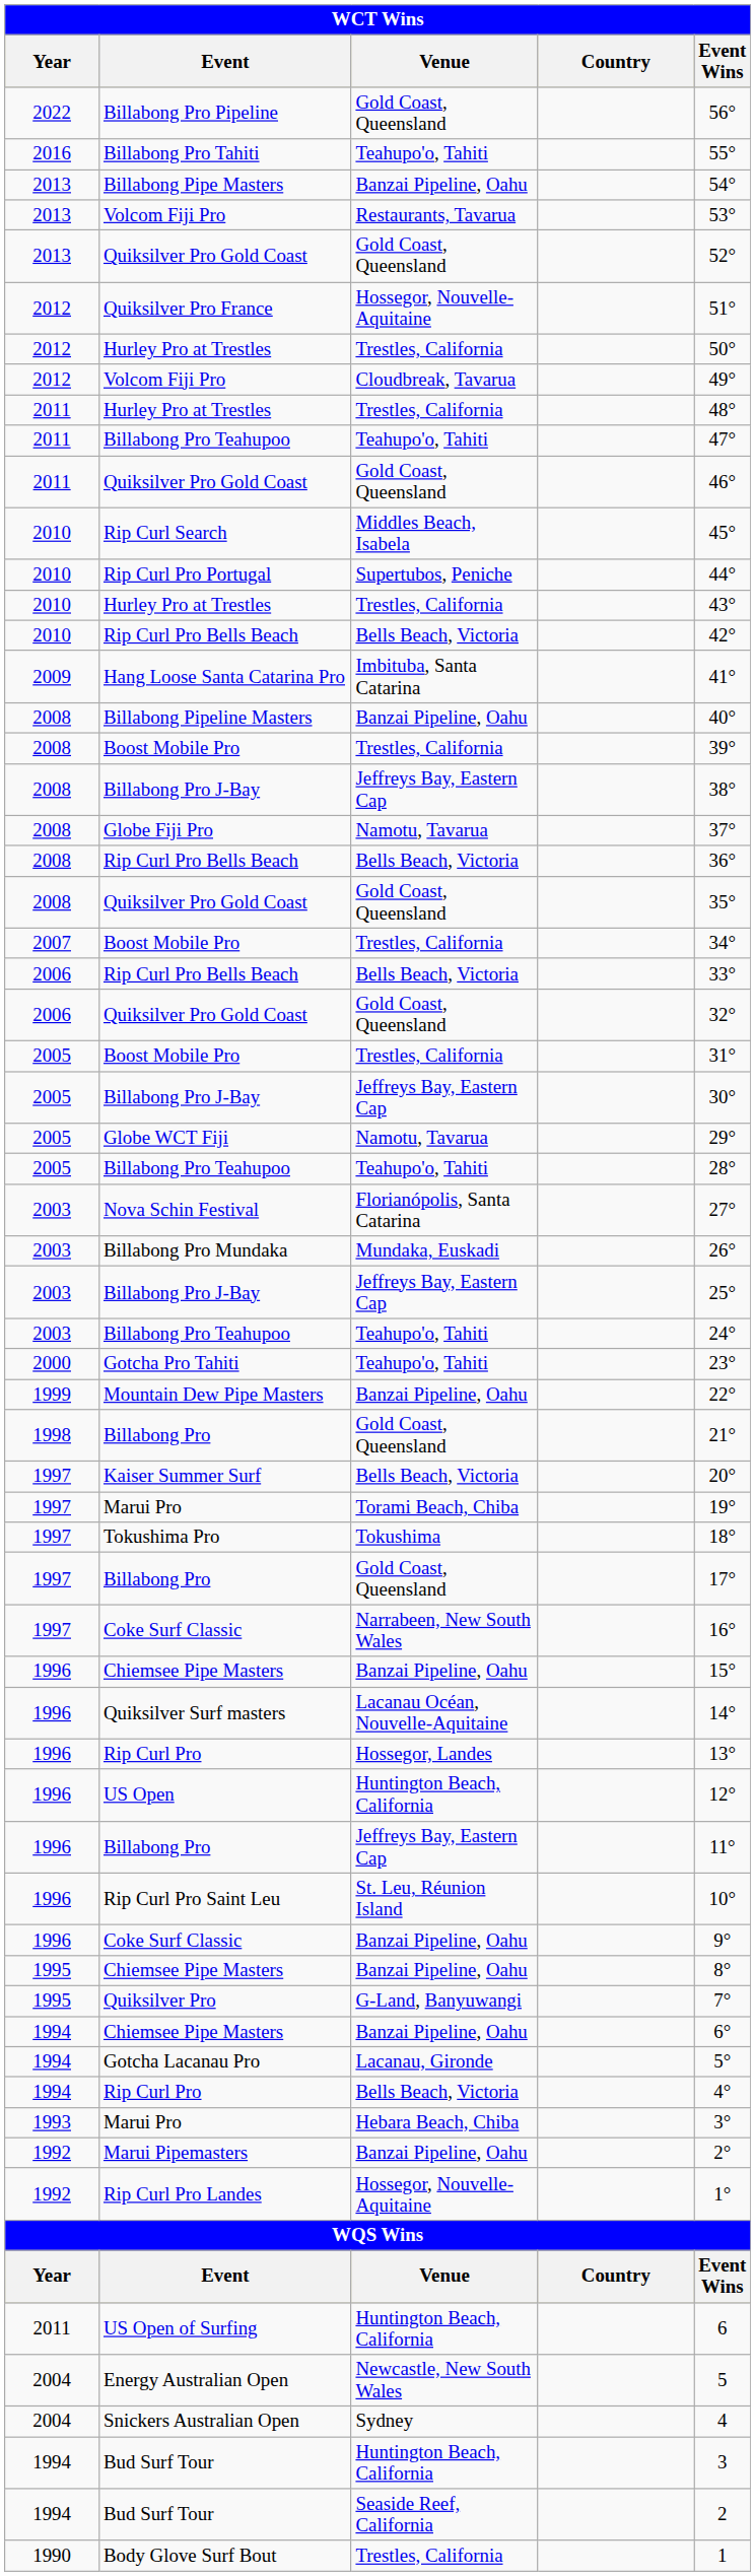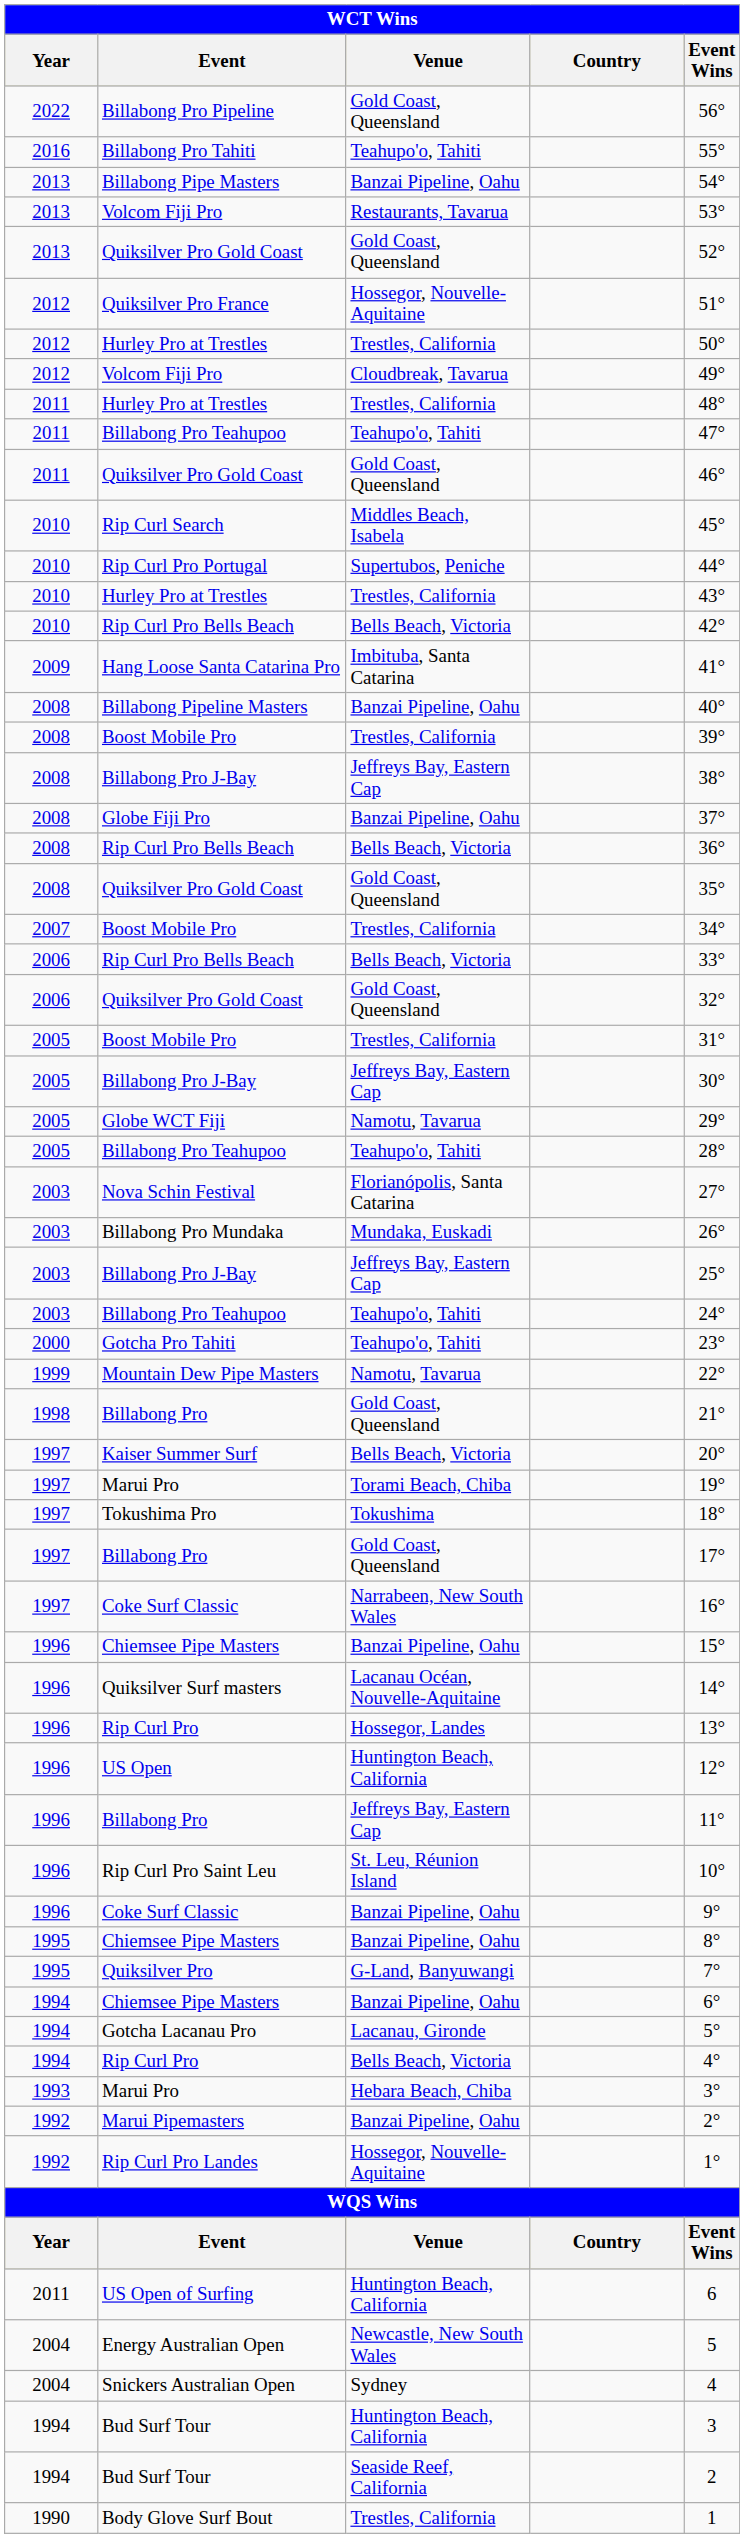 <table class="wikitable" style="width:100%;">
 <tr bgcolor=skyblue>
 <td colspan=5; style="background: blue; color: white" align="center"><strong>WCT Wins</strong></td>
 </tr>
 <tr bgcolor=#bdb76b>
 <th>Year</th>
 <th>Event</th>
 <th>Venue</th>
 <th>Country</th>
 <th width=     5%>Event Wins</th>
 </tr>
 <tr>
 <td style=text-align:center><a href='#'>2022</a></td>
 <td><a href='#'>Billabong Pro Pipeline</a></td>
 <td><a href='#'>Gold Coast</a>, Queensland</td>
 <td></td>
 <td style=text-align:center>56°</td>
 </tr>
 <tr>
 <td style=text-align:center><a href='#'>2016</a></td>
 <td><a href='#'>Billabong Pro Tahiti</a></td>
 <td><a href='#'>Teahupo'o</a>, <a href='#'>Tahiti</a></td>
 <td></td>
 <td style=text-align:center>55°</td>
 </tr>
 <tr>
 <td style=text-align:center><a href='#'>2013</a></td>
 <td><a href='#'>Billabong Pipe Masters</a></td>
 <td><a href='#'>Banzai Pipeline</a>, <a href='#'>Oahu</a></td>
 <td></td>
 <td style=text-align:center>54°</td>
 </tr>
 <tr>
 <td style=text-align:center><a href='#'>2013</a></td>
 <td><a href='#'>Volcom Fiji Pro</a></td>
 <td><a href='#'>Restaurants, Tavarua</a></td>
 <td></td>
 <td style=text-align:center>53°</td>
 </tr>
 <tr>
 <td style=text-align:center><a href='#'>2013</a></td>
 <td><a href='#'>Quiksilver Pro Gold Coast</a></td>
 <td><a href='#'>Gold Coast</a>, Queensland</td>
 <td></td>
 <td style=text-align:center>52°</td>
 </tr>
 <tr>
 <td style=text-align:center><a href='#'>2012</a></td>
 <td><a href='#'>Quiksilver Pro France</a></td>
 <td><a href='#'>Hossegor</a>, <a href='#'>Nouvelle-Aquitaine</a></td>
 <td></td>
 <td style=text-align:center>51°</td>
 </tr>
 <tr>
 <td style=text-align:center><a href='#'>2012</a></td>
 <td><a href='#'>Hurley Pro at Trestles</a></td>
 <td><a href='#'>Trestles, California</a></td>
 <td></td>
 <td style=text-align:center>50°</td>
 </tr>
 <tr>
 <td style=text-align:center><a href='#'>2012</a></td>
 <td><a href='#'>Volcom Fiji Pro</a></td>
 <td><a href='#'>Cloudbreak</a>, <a href='#'>Tavarua</a></td>
 <td></td>
 <td style=text-align:center>49°</td>
 </tr>
 <tr>
 <td style=text-align:center><a href='#'>2011</a></td>
 <td><a href='#'>Hurley Pro at Trestles</a></td>
 <td><a href='#'>Trestles, California</a></td>
 <td></td>
 <td style=text-align:center>48°</td>
 </tr>
 <tr>
 <td style=text-align:center><a href='#'>2011</a></td>
 <td><a href='#'>Billabong Pro Teahupoo</a></td>
 <td><a href='#'>Teahupo'o</a>, <a href='#'>Tahiti</a></td>
 <td></td>
 <td style=text-align:center>47°</td>
 </tr>
 <tr>
 <td style=text-align:center><a href='#'>2011</a></td>
 <td><a href='#'>Quiksilver Pro Gold Coast</a></td>
 <td><a href='#'>Gold Coast</a>, Queensland</td>
 <td></td>
 <td style=text-align:center>46°</td>
 </tr>
 <tr>
 <td style=text-align:center><a href='#'>2010</a></td>
 <td><a href='#'>Rip Curl Search</a></td>
 <td><a href='#'>Middles Beach, Isabela</a></td>
 <td></td>
 <td style=text-align:center>45°</td>
 </tr>
 <tr>
 <td style=text-align:center><a href='#'>2010</a></td>
 <td><a href='#'>Rip Curl Pro Portugal</a></td>
 <td><a href='#'>Supertubos</a>, <a href='#'>Peniche</a></td>
 <td></td>
 <td style=text-align:center>44°</td>
 </tr>
 <tr>
 <td style=text-align:center><a href='#'>2010</a></td>
 <td><a href='#'>Hurley Pro at Trestles</a></td>
 <td><a href='#'>Trestles, California</a></td>
 <td></td>
 <td style=text-align:center>43°</td>
 </tr>
 <tr>
 <td style=text-align:center><a href='#'>2010</a></td>
 <td><a href='#'>Rip Curl Pro Bells Beach</a></td>
 <td><a href='#'>Bells Beach</a>,  <a href='#'>Victoria</a></td>
 <td></td>
 <td style=text-align:center>42°</td>
 </tr>
 <tr>
 <td style=text-align:center><a href='#'>2009</a></td>
 <td><a href='#'>Hang Loose Santa Catarina Pro</a></td>
 <td><a href='#'>Imbituba</a>, Santa Catarina</td>
 <td></td>
 <td style=text-align:center>41°</td>
 </tr>
 <tr>
 <td style=text-align:center><a href='#'>2008</a></td>
 <td><a href='#'>Billabong Pipeline Masters</a></td>
 <td><a href='#'>Banzai Pipeline</a>, <a href='#'>Oahu</a></td>
 <td></td>
 <td style=text-align:center>40°</td>
 </tr>
 <tr>
 <td style=text-align:center><a href='#'>2008</a></td>
 <td><a href='#'>Boost Mobile Pro</a></td>
 <td><a href='#'>Trestles, California</a></td>
 <td></td>
 <td style=text-align:center>39°</td>
 </tr>
 <tr>
 <td style=text-align:center><a href='#'>2008</a></td>
 <td><a href='#'>Billabong Pro J-Bay</a></td>
 <td><a href='#'>Jeffreys Bay, Eastern Cap</a></td>
 <td></td>
 <td style=text-align:center>38°</td>
 </tr>
 <tr>
 <td style=text-align:center><a href='#'>2008</a></td>
 <td><a href='#'>Globe Fiji Pro</a></td>
-<td><a href='#'>Namotu</a>, <a href='#'>Tavarua</a></td>
+<td><a href='#'>Banzai Pipeline</a>, <a href='#'>Oahu</a></td>
 <td></td>
 <td style=text-align:center>37°</td>
 </tr>
 <tr>
 <td style=text-align:center><a href='#'>2008</a></td>
 <td><a href='#'>Rip Curl Pro Bells Beach</a></td>
 <td><a href='#'>Bells Beach</a>,  <a href='#'>Victoria</a></td>
 <td></td>
 <td style=text-align:center>36°</td>
 </tr>
 <tr>
 <td style=text-align:center><a href='#'>2008</a></td>
 <td><a href='#'>Quiksilver Pro Gold Coast</a></td>
 <td><a href='#'>Gold Coast</a>, Queensland</td>
 <td></td>
 <td style=text-align:center>35°</td>
 </tr>
 <tr>
 <td style=text-align:center><a href='#'>2007</a></td>
 <td><a href='#'>Boost Mobile Pro</a></td>
 <td><a href='#'>Trestles, California</a></td>
 <td></td>
 <td style=text-align:center>34°</td>
 </tr>
 <tr>
 <td style=text-align:center><a href='#'>2006</a></td>
 <td><a href='#'>Rip Curl Pro Bells Beach</a></td>
 <td><a href='#'>Bells Beach</a>,  <a href='#'>Victoria</a></td>
 <td></td>
 <td style=text-align:center>33°</td>
 </tr>
 <tr>
 <td style=text-align:center><a href='#'>2006</a></td>
 <td><a href='#'>Quiksilver Pro Gold Coast</a></td>
 <td><a href='#'>Gold Coast</a>, Queensland</td>
 <td></td>
 <td style=text-align:center>32°</td>
 </tr>
 <tr>
 <td style=text-align:center><a href='#'>2005</a></td>
 <td><a href='#'>Boost Mobile Pro</a></td>
 <td><a href='#'>Trestles, California</a></td>
 <td></td>
 <td style=text-align:center>31°</td>
 </tr>
 <tr>
 <td style=text-align:center><a href='#'>2005</a></td>
 <td><a href='#'>Billabong Pro J-Bay</a></td>
 <td><a href='#'>Jeffreys Bay, Eastern Cap</a></td>
 <td></td>
 <td style=text-align:center>30°</td>
 </tr>
 <tr>
 <td style=text-align:center><a href='#'>2005</a></td>
 <td><a href='#'>Globe WCT Fiji</a></td>
 <td><a href='#'>Namotu</a>, <a href='#'>Tavarua</a></td>
 <td></td>
 <td style=text-align:center>29°</td>
 </tr>
 <tr>
 <td style=text-align:center><a href='#'>2005</a></td>
 <td><a href='#'>Billabong Pro Teahupoo</a></td>
 <td><a href='#'>Teahupo'o</a>, <a href='#'>Tahiti</a></td>
 <td></td>
 <td style=text-align:center>28°</td>
 </tr>
 <tr>
 <td style=text-align:center><a href='#'>2003</a></td>
 <td><a href='#'>Nova Schin Festival</a></td>
 <td><a href='#'>Florianópolis</a>, Santa Catarina</td>
 <td></td>
 <td style=text-align:center>27°</td>
 </tr>
 <tr>
 <td style=text-align:center><a href='#'>2003</a></td>
 <td>Billabong Pro Mundaka</td>
 <td><a href='#'>Mundaka, Euskadi</a></td>
 <td></td>
 <td style=text-align:center>26°</td>
 </tr>
 <tr>
 <td style=text-align:center><a href='#'>2003</a></td>
 <td><a href='#'>Billabong Pro J-Bay</a></td>
 <td><a href='#'>Jeffreys Bay, Eastern Cap</a></td>
 <td></td>
 <td style=text-align:center>25°</td>
 </tr>
 <tr>
 <td style=text-align:center><a href='#'>2003</a></td>
 <td><a href='#'>Billabong Pro Teahupoo</a></td>
 <td><a href='#'>Teahupo'o</a>, <a href='#'>Tahiti</a></td>
 <td></td>
 <td style=text-align:center>24°</td>
 </tr>
 <tr>
 <td style=text-align:center><a href='#'>2000</a></td>
 <td><a href='#'>Gotcha Pro Tahiti</a></td>
 <td><a href='#'>Teahupo'o</a>, <a href='#'>Tahiti</a></td>
 <td></td>
 <td style=text-align:center>23°</td>
 </tr>
 <tr>
 <td style=text-align:center><a href='#'>1999</a></td>
 <td><a href='#'>Mountain Dew Pipe Masters</a></td>
-<td><a href='#'>Banzai Pipeline</a>, <a href='#'>Oahu</a></td>
+<td><a href='#'>Namotu</a>, <a href='#'>Tavarua</a></td>
 <td></td>
 <td style=text-align:center>22°</td>
 </tr>
 <tr>
 <td style=text-align:center><a href='#'>1998</a></td>
 <td><a href='#'>Billabong Pro</a></td>
 <td><a href='#'>Gold Coast</a>, Queensland</td>
 <td></td>
 <td style=text-align:center>21°</td>
 </tr>
 <tr>
 <td style=text-align:center><a href='#'>1997</a></td>
 <td><a href='#'>Kaiser Summer Surf</a></td>
 <td><a href='#'>Bells Beach</a>,  <a href='#'>Victoria</a></td>
 <td></td>
 <td style=text-align:center>20°</td>
 </tr>
 <tr>
 <td style=text-align:center><a href='#'>1997</a></td>
 <td>Marui Pro</td>
 <td><a href='#'>Torami Beach, Chiba</a></td>
 <td></td>
 <td style=text-align:center>19°</td>
 </tr>
 <tr>
 <td style=text-align:center><a href='#'>1997</a></td>
 <td>Tokushima Pro</td>
 <td><a href='#'>Tokushima</a></td>
 <td></td>
 <td style=text-align:center>18°</td>
 </tr>
 <tr>
 <td style=text-align:center><a href='#'>1997</a></td>
 <td><a href='#'>Billabong Pro</a></td>
 <td><a href='#'>Gold Coast</a>, Queensland</td>
 <td></td>
 <td style=text-align:center>17°</td>
 </tr>
 <tr>
 <td style=text-align:center><a href='#'>1997</a></td>
 <td><a href='#'>Coke Surf Classic</a></td>
 <td><a href='#'>Narrabeen, New South Wales</a></td>
 <td></td>
 <td style=text-align:center>16°</td>
 </tr>
 <tr>
 <td style=text-align:center><a href='#'>1996</a></td>
 <td><a href='#'>Chiemsee Pipe Masters</a></td>
 <td><a href='#'>Banzai Pipeline</a>, <a href='#'>Oahu</a></td>
 <td></td>
 <td style=text-align:center>15°</td>
 </tr>
 <tr>
 <td style=text-align:center><a href='#'>1996</a></td>
 <td>Quiksilver Surf masters</td>
 <td><a href='#'>Lacanau Océan</a>, <a href='#'>Nouvelle-Aquitaine</a></td>
 <td></td>
 <td style=text-align:center>14°</td>
 </tr>
 <tr>
 <td style=text-align:center><a href='#'>1996</a></td>
 <td><a href='#'>Rip Curl Pro</a></td>
 <td><a href='#'>Hossegor, Landes</a></td>
 <td></td>
 <td style=text-align:center>13°</td>
 </tr>
 <tr>
 <td style=text-align:center><a href='#'>1996</a></td>
 <td><a href='#'>US Open</a></td>
 <td><a href='#'>Huntington Beach, California</a></td>
 <td></td>
 <td style=text-align:center>12°</td>
 </tr>
 <tr>
 <td style=text-align:center><a href='#'>1996</a></td>
 <td><a href='#'>Billabong Pro</a></td>
 <td><a href='#'>Jeffreys Bay, Eastern Cap</a></td>
 <td></td>
 <td style=text-align:center>11°</td>
 </tr>
 <tr>
 <td style=text-align:center><a href='#'>1996</a></td>
 <td>Rip Curl Pro Saint Leu</td>
 <td><a href='#'>St. Leu, Réunion Island</a></td>
 <td></td>
 <td style=text-align:center>10°</td>
 </tr>
 <tr>
 <td style=text-align:center><a href='#'>1996</a></td>
 <td><a href='#'>Coke Surf Classic</a></td>
 <td><a href='#'>Banzai Pipeline</a>, <a href='#'>Oahu</a></td>
 <td></td>
 <td style=text-align:center>9°</td>
 </tr>
 <tr>
 <td style=text-align:center><a href='#'>1995</a></td>
 <td><a href='#'>Chiemsee Pipe Masters</a></td>
 <td><a href='#'>Banzai Pipeline</a>, <a href='#'>Oahu</a></td>
 <td></td>
 <td style=text-align:center>8°</td>
 </tr>
 <tr>
 <td style=text-align:center><a href='#'>1995</a></td>
 <td><a href='#'>Quiksilver Pro</a></td>
 <td><a href='#'>G-Land</a>, <a href='#'>Banyuwangi</a></td>
 <td></td>
 <td style=text-align:center>7°</td>
 </tr>
 <tr>
 <td style=text-align:center><a href='#'>1994</a></td>
 <td><a href='#'>Chiemsee Pipe Masters</a></td>
 <td><a href='#'>Banzai Pipeline</a>, <a href='#'>Oahu</a></td>
 <td></td>
 <td style=text-align:center>6°</td>
 </tr>
 <tr>
 <td style=text-align:center><a href='#'>1994</a></td>
 <td>Gotcha Lacanau Pro</td>
 <td><a href='#'>Lacanau, Gironde</a></td>
 <td></td>
 <td style=text-align:center>5°</td>
 </tr>
 <tr>
 <td style=text-align:center><a href='#'>1994</a></td>
 <td><a href='#'>Rip Curl Pro</a></td>
 <td><a href='#'>Bells Beach</a>,  <a href='#'>Victoria</a></td>
 <td></td>
 <td style=text-align:center>4°</td>
 </tr>
 <tr>
 <td style=text-align:center><a href='#'>1993</a></td>
 <td>Marui Pro</td>
 <td><a href='#'>Hebara Beach, Chiba</a></td>
 <td></td>
 <td style=text-align:center>3°</td>
 </tr>
 <tr>
 <td style=text-align:center><a href='#'>1992</a></td>
 <td><a href='#'>Marui Pipemasters</a></td>
 <td><a href='#'>Banzai Pipeline</a>, <a href='#'>Oahu</a></td>
 <td></td>
 <td style=text-align:center>2°</td>
 </tr>
 <tr>
 <td style=text-align:center><a href='#'>1992</a></td>
 <td><a href='#'>Rip Curl Pro Landes</a></td>
 <td><a href='#'>Hossegor</a>, <a href='#'>Nouvelle-Aquitaine</a></td>
 <td></td>
 <td style=text-align:center>1°</td>
 </tr>
 <tr>
 <td colspan=5; style="background: blue; color: white" align="center"><strong>WQS Wins</strong></td>
 </tr>
 <tr bgcolor=#bdb76b>
 <th>Year</th>
 <th width=   33.8%>Event</th>
 <th width=     25%>Venue</th>
 <th>Country</th>
 <th width=    5%>Event Wins</th>
 </tr>
 <tr>
 <td style=text-align:center>2011</td>
 <td><a href='#'>US Open of Surfing</a></td>
 <td><a href='#'>Huntington Beach, California</a></td>
 <td></td>
 <td style=text-align:center>6</td>
 </tr>
 <tr>
 <td style=text-align:center>2004</td>
 <td>Energy Australian Open</td>
 <td><a href='#'>Newcastle, New South Wales</a></td>
 <td></td>
 <td style=text-align:center>5</td>
 </tr>
 <tr>
 <td style=text-align:center>2004</td>
 <td>Snickers Australian Open</td>
 <td>Sydney</td>
 <td></td>
 <td style=text-align:center>4</td>
 </tr>
 <tr>
 <td style=text-align:center>1994</td>
 <td>Bud Surf Tour</td>
 <td><a href='#'>Huntington Beach, California</a></td>
 <td></td>
 <td style=text-align:center>3</td>
 </tr>
 <tr>
 <td style=text-align:center>1994</td>
 <td>Bud Surf Tour</td>
 <td><a href='#'>Seaside Reef, California</a></td>
 <td></td>
 <td style=text-align:center>2</td>
 </tr>
 <tr>
 <td style=text-align:center>1990</td>
 <td>Body Glove Surf Bout</td>
 <td><a href='#'>Trestles, California</a></td>
 <td></td>
 <td style=text-align:center>1</td>
 </tr>
 </table>
